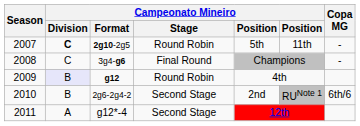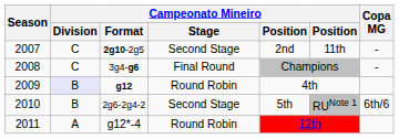 <table class="wikitable" style="text-align: center">
 <tr>
 <th rowspan="2">Season</th>
 <th colspan="5"><a href='#'>Campeonato Mineiro</a></th>
 <th rowspan="2" width="40">Copa MG</th>
 </tr>
 <tr>
 <th>Division</th>
 <th>Format</th>
 <th width="150">Stage</th>
 <th width="20">Position</th>
 <th width="20">Position<br></th>
 </tr>
 <tr>
 <td>2007</td>
-<td><strong>C</strong></td>
+<td>C</td>
 <td><small><strong>2g10</strong>-2g5</small></td>
-<td>Round Robin</td>
-<td>5th</td>
+<td>Second Stage</td>
+<td>2nd</td>
 <td>11th</td>
 <td>-</td>
 </tr>
 <tr>
 <td>2008</td>
 <td>C</td>
 <td><small>3g4-<strong>g6</strong></small></td>
 <td>Final Round</td>
 <td colspan="2" bgcolor=silver>Champions</td>
 <td>-</td>
 </tr>
 <tr>
 <td>2009</td>
 <td style="background: lavender;">B</td>
 <td><small><strong>g12</strong></small></td>
 <td>Round Robin</td>
 <td colspan="2">4th</td>
 <td></td>
 </tr>
 <tr>
 <td>2010</td>
 <td>B</td>
 <td><small>2g6-2g4-2</small></td>
 <td>Second Stage</td>
-<td>2nd</td>
+<td>5th</td>
 <td bgcolor=silver>RU<sup>Note 1</sup></td>
 <td>6th/6</td>
 </tr>
 <tr>
 <td>2011</td>
 <td>A</td>
 <td>g12*-4</td>
-<td>Second Stage</td>
+<td>Round Robin</td>
 <td colspan="2" bgcolor=red><a href='#'>12th</a></td>
 </tr>
 </table>
